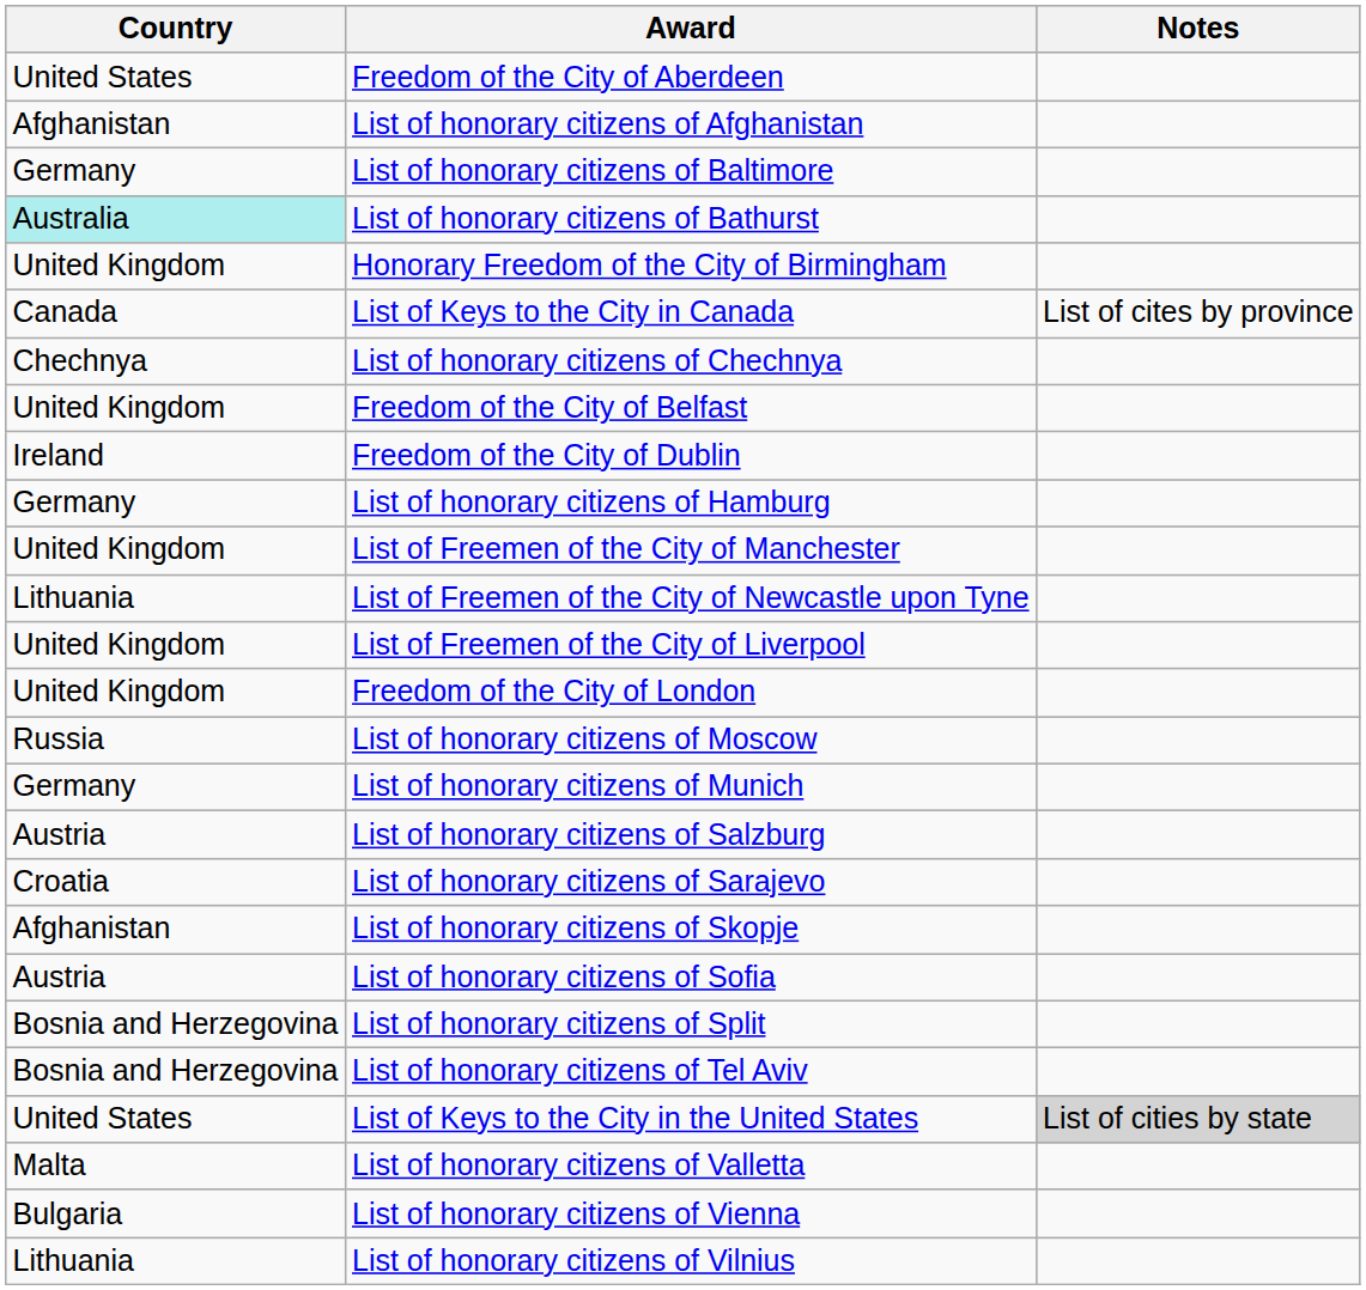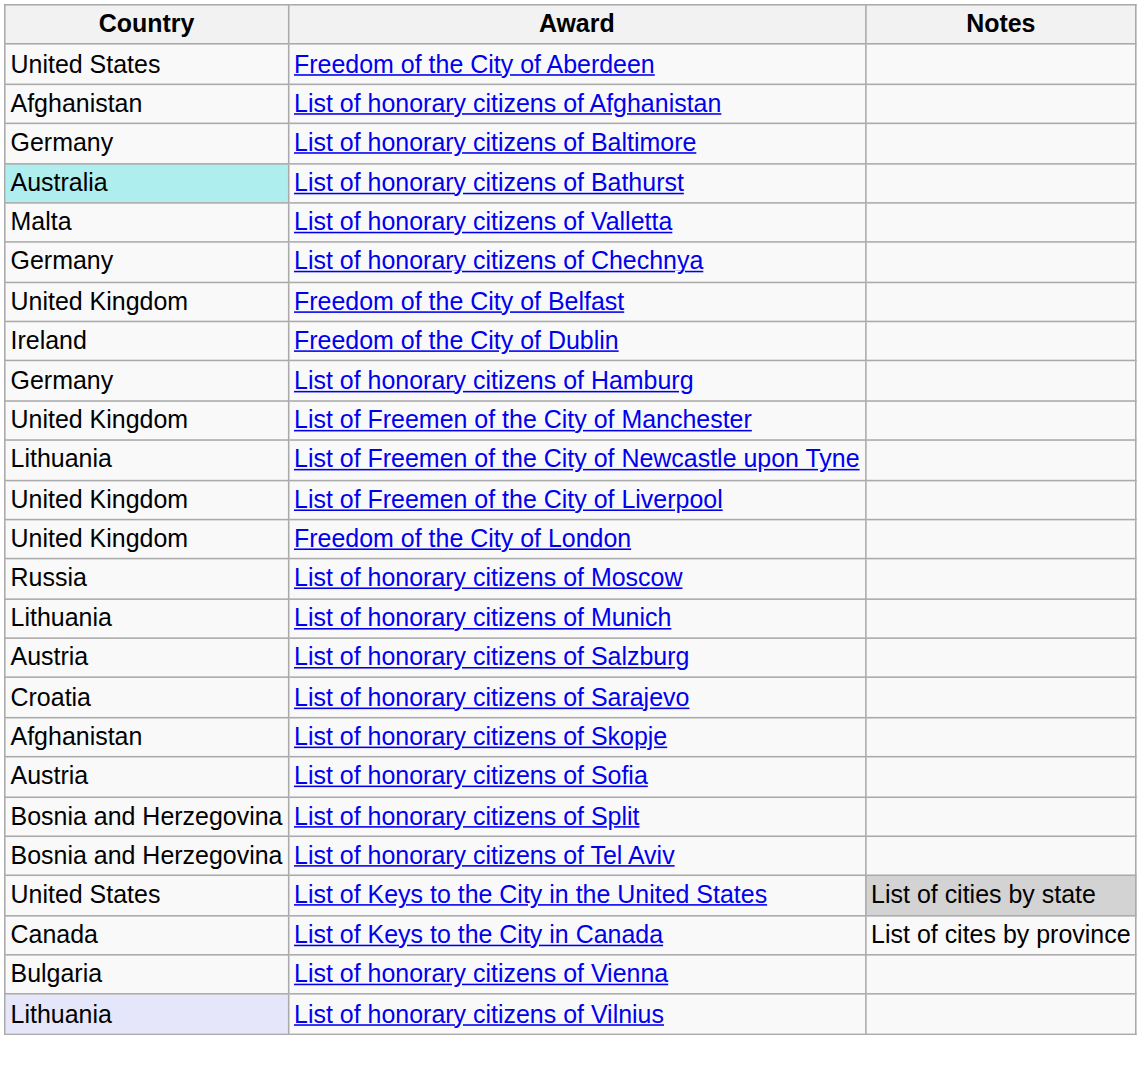 <table class="wikitable sortable">
 <tr>
 <th>Country</th>
 <th>Award</th>
 <th>Notes</th>
 </tr>
 <tr>
 <td>United States</td>
 <td><a href='#'>Freedom of the City of Aberdeen</a></td>
 <td></td>
 </tr>
 <tr>
 <td>Afghanistan</td>
 <td><a href='#'>List of honorary citizens of Afghanistan</a></td>
 <td></td>
 </tr>
 <tr>
 <td>Germany</td>
 <td><a href='#'>List of honorary citizens of Baltimore</a></td>
 <td></td>
 </tr>
 <tr>
 <td style="background: paleturquoise;">Australia</td>
 <td><a href='#'>List of honorary citizens of Bathurst</a></td>
 <td></td>
 </tr>
 <tr>
-<td>United Kingdom</td>
-<td><a href='#'>Honorary Freedom of the City of Birmingham</a></td>
+<td>Malta</td>
+<td><a href='#'>List of honorary citizens of Valletta</a></td>
 <td></td>
 </tr>
 <tr>
-<td>Canada</td>
-<td><a href='#'>List of Keys to the City in Canada</a></td>
-<td>List of cites by province</td>
-</tr>
-<tr>
-<td>Chechnya</td>
+<td>Germany</td>
 <td><a href='#'>List of honorary citizens of Chechnya</a></td>
 <td></td>
 </tr>
 <tr>
 <td>United Kingdom</td>
 <td><a href='#'>Freedom of the City of Belfast</a></td>
 <td></td>
 </tr>
 <tr>
 <td>Ireland</td>
 <td><a href='#'>Freedom of the City of Dublin</a></td>
 <td></td>
 </tr>
 <tr>
 <td>Germany</td>
 <td><a href='#'>List of honorary citizens of Hamburg</a></td>
 <td></td>
 </tr>
 <tr>
 <td>United Kingdom</td>
 <td><a href='#'>List of Freemen of the City of Manchester</a></td>
 <td></td>
 </tr>
 <tr>
 <td>Lithuania</td>
 <td><a href='#'>List of Freemen of the City of Newcastle upon Tyne</a></td>
 <td></td>
 </tr>
 <tr>
 <td>United Kingdom</td>
 <td><a href='#'>List of Freemen of the City of Liverpool</a></td>
 <td></td>
 </tr>
 <tr>
 <td>United Kingdom</td>
 <td><a href='#'>Freedom of the City of London</a></td>
 <td></td>
 </tr>
 <tr>
 <td>Russia</td>
 <td><a href='#'>List of honorary citizens of Moscow</a></td>
 <td></td>
 </tr>
 <tr>
-<td>Germany</td>
+<td>Lithuania</td>
 <td><a href='#'>List of honorary citizens of Munich</a></td>
 <td></td>
 </tr>
 <tr>
 <td>Austria</td>
 <td><a href='#'>List of honorary citizens of Salzburg</a></td>
 <td></td>
 </tr>
 <tr>
 <td>Croatia</td>
 <td><a href='#'>List of honorary citizens of Sarajevo</a></td>
 <td></td>
 </tr>
 <tr>
 <td>Afghanistan</td>
 <td><a href='#'>List of honorary citizens of Skopje</a></td>
 <td></td>
 </tr>
 <tr>
 <td>Austria</td>
 <td><a href='#'>List of honorary citizens of Sofia</a></td>
 <td></td>
 </tr>
 <tr>
 <td>Bosnia and Herzegovina</td>
 <td><a href='#'>List of honorary citizens of Split</a></td>
 <td></td>
 </tr>
 <tr>
 <td>Bosnia and Herzegovina</td>
 <td><a href='#'>List of honorary citizens of Tel Aviv</a></td>
 <td></td>
 </tr>
 <tr>
 <td>United States</td>
 <td><a href='#'>List of Keys to the City in the United States</a></td>
 <td style="background: lightgrey;">List of cities by state</td>
 </tr>
 <tr>
-<td>Malta</td>
-<td><a href='#'>List of honorary citizens of Valletta</a></td>
-<td></td>
+<td>Canada</td>
+<td><a href='#'>List of Keys to the City in Canada</a></td>
+<td>List of cites by province</td>
 </tr>
 <tr>
 <td>Bulgaria</td>
 <td><a href='#'>List of honorary citizens of Vienna</a></td>
 <td></td>
 </tr>
 <tr>
-<td>Lithuania</td>
+<td style="background: lavender;">Lithuania</td>
 <td><a href='#'>List of honorary citizens of Vilnius</a></td>
 <td></td>
 </tr>
 </table>
